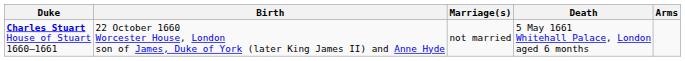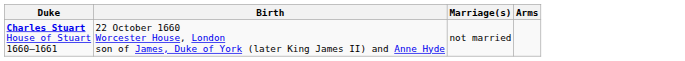 <table class="wikitable">
 <tr>
 <th>Duke</th>
 <th>Birth</th>
 <th>Marriage(s)</th>
-<th>Death</th>
 <th>Arms</th>
 </tr>
 <tr>
 <td><strong><a href='#'>Charles Stuart</a></strong><br><a href='#'>House of Stuart</a><br>1660–1661</td>
 <td>22 October 1660<br><a href='#'>Worcester House</a>, <a href='#'>London</a><br>son of <a href='#'>James, Duke of York</a> (later King James II) and <a href='#'>Anne Hyde</a></td>
 <td>not married</td>
-<td>5 May 1661<br><a href='#'>Whitehall Palace</a>, <a href='#'>London</a><br>aged 6 months</td>
 <td></td>
 </tr>
 </table>
